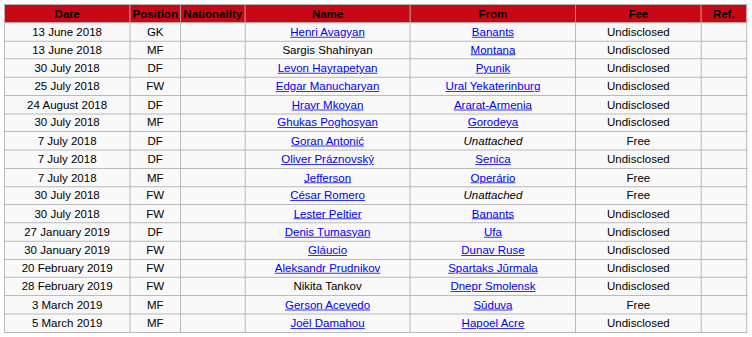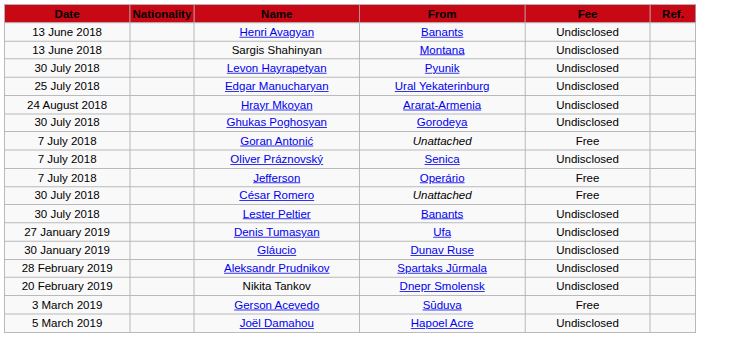 <table class="wikitable"  style="text-align:center; font-size:90%; ">
 <tr>
 <th style="background:#C80815; color:black; width:150px;">Date</th>
-<th style="background:#C80815; color:black; width:50px;">Position</th>
 <th style="background:#C80815; color:black; width:50px;">Nationality</th>
 <th style="background:#C80815; color:black; width:200px;">Name</th>
 <th style="background:#C80815; color:black; width:200px;">From</th>
 <th style="background:#C80815; color:black; width:150px;">Fee</th>
 <th style="background:#C80815; color:black; width:50px;">Ref.</th>
 </tr>
 <tr>
 <td>13 June 2018</td>
-<td>GK</td>
 <td></td>
 <td><a href='#'>Henri Avagyan</a></td>
 <td><a href='#'>Banants</a></td>
 <td>Undisclosed</td>
 <td></td>
 </tr>
 <tr>
 <td>13 June 2018</td>
-<td>MF</td>
 <td></td>
 <td>Sargis Shahinyan</td>
 <td><a href='#'>Montana</a></td>
 <td>Undisclosed</td>
 <td></td>
 </tr>
 <tr>
 <td>30 July 2018</td>
-<td>DF</td>
 <td></td>
 <td><a href='#'>Levon Hayrapetyan</a></td>
 <td><a href='#'>Pyunik</a></td>
 <td>Undisclosed</td>
 <td></td>
 </tr>
 <tr>
 <td>25 July 2018</td>
-<td>FW</td>
 <td></td>
 <td><a href='#'>Edgar Manucharyan</a></td>
 <td><a href='#'>Ural Yekaterinburg</a></td>
 <td>Undisclosed</td>
 <td></td>
 </tr>
 <tr>
 <td>24 August 2018</td>
-<td>DF</td>
 <td></td>
 <td><a href='#'>Hrayr Mkoyan</a></td>
 <td><a href='#'>Ararat-Armenia</a></td>
 <td>Undisclosed</td>
 <td></td>
 </tr>
 <tr>
 <td>30 July 2018</td>
-<td>MF</td>
 <td></td>
 <td><a href='#'>Ghukas Poghosyan</a></td>
 <td><a href='#'>Gorodeya</a></td>
 <td>Undisclosed</td>
 <td></td>
 </tr>
 <tr>
 <td>7 July 2018</td>
-<td>DF</td>
 <td></td>
 <td><a href='#'>Goran Antonić</a></td>
 <td><em>Unattached</em></td>
 <td>Free</td>
 <td></td>
 </tr>
 <tr>
 <td>7 July 2018</td>
-<td>DF</td>
 <td></td>
 <td><a href='#'>Oliver Práznovský</a></td>
 <td><a href='#'>Senica</a></td>
 <td>Undisclosed</td>
 <td></td>
 </tr>
 <tr>
 <td>7 July 2018</td>
-<td>MF</td>
 <td></td>
 <td><a href='#'>Jefferson</a></td>
 <td><a href='#'>Operário</a></td>
 <td>Free</td>
 <td></td>
 </tr>
 <tr>
 <td>30 July 2018</td>
-<td>FW</td>
 <td></td>
 <td><a href='#'>César Romero</a></td>
 <td><em>Unattached</em></td>
 <td>Free</td>
 <td></td>
 </tr>
 <tr>
 <td>30 July 2018</td>
-<td>FW</td>
 <td></td>
 <td><a href='#'>Lester Peltier</a></td>
 <td><a href='#'>Banants</a></td>
 <td>Undisclosed</td>
 <td></td>
 </tr>
 <tr>
 <td>27 January 2019</td>
-<td>DF</td>
 <td></td>
 <td><a href='#'>Denis Tumasyan</a></td>
 <td><a href='#'>Ufa</a></td>
 <td>Undisclosed</td>
 <td></td>
 </tr>
 <tr>
 <td>30 January 2019</td>
-<td>FW</td>
 <td></td>
 <td><a href='#'>Gláucio</a></td>
 <td><a href='#'>Dunav Ruse</a></td>
 <td>Undisclosed</td>
 <td></td>
 </tr>
 <tr>
-<td>20 February 2019</td>
-<td>FW</td>
+<td>28 February 2019</td>
 <td></td>
 <td><a href='#'>Aleksandr Prudnikov</a></td>
 <td><a href='#'>Spartaks Jūrmala</a></td>
 <td>Undisclosed</td>
 <td></td>
 </tr>
 <tr>
-<td>28 February 2019</td>
-<td>FW</td>
+<td>20 February 2019</td>
 <td></td>
 <td>Nikita Tankov</td>
 <td><a href='#'>Dnepr Smolensk</a></td>
 <td>Undisclosed</td>
 <td></td>
 </tr>
 <tr>
 <td>3 March 2019</td>
-<td>MF</td>
 <td></td>
 <td><a href='#'>Gerson Acevedo</a></td>
 <td><a href='#'>Sūduva</a></td>
 <td>Free</td>
 <td></td>
 </tr>
 <tr>
 <td>5 March 2019</td>
-<td>MF</td>
 <td></td>
 <td><a href='#'>Joël Damahou</a></td>
 <td><a href='#'>Hapoel Acre</a></td>
 <td>Undisclosed</td>
 <td></td>
 </tr>
 </table>
